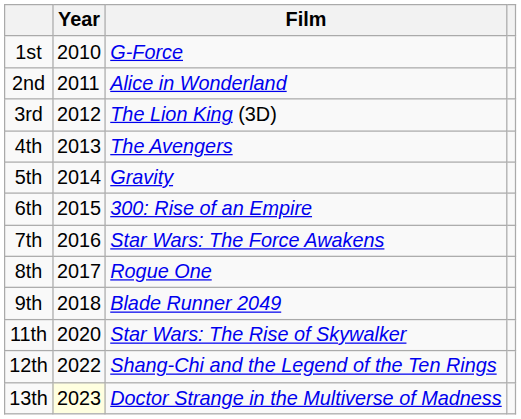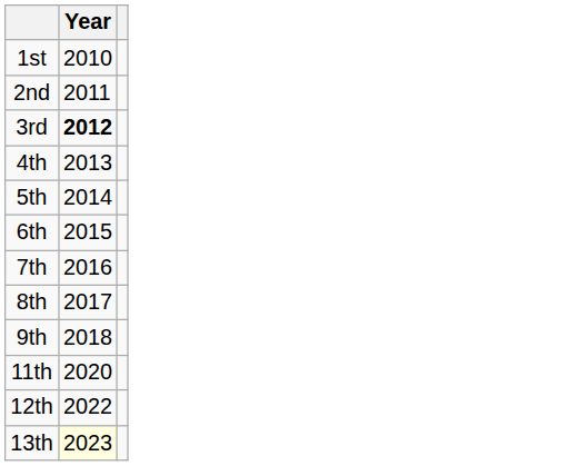 <table class="wikitable">
 <tr>
 <th scope="col"></th>
 <th scope="col">Year</th>
-<th scope="col">Film</th>
 <th scope="col"></th>
 </tr>
 <tr>
 <td scope="row" style="text-align: center;">1st</td>
 <td>2010</td>
-<td><em><a href='#'>G-Force</a></em></td>
 <td style="text-align: center;"></td>
 </tr>
 <tr>
 <td scope="row" style="text-align: center;">2nd</td>
 <td>2011</td>
-<td><em><a href='#'>Alice in Wonderland</a></em></td>
 <td style="text-align: center;"></td>
 </tr>
 <tr>
 <td scope="row" style="text-align: center;">3rd</td>
-<td>2012</td>
-<td><em><a href='#'>The Lion King</a></em> (3D)</td>
+<td><strong>2012</strong></td>
 <td style="text-align: center;"></td>
 </tr>
 <tr>
 <td scope="row" style="text-align: center;">4th</td>
 <td>2013</td>
-<td><em><a href='#'>The Avengers</a></em></td>
 <td style="text-align: center;"></td>
 </tr>
 <tr>
 <td scope="row" style="text-align: center;">5th</td>
 <td>2014</td>
-<td><em><a href='#'>Gravity</a></em></td>
 <td style="text-align: center;"></td>
 </tr>
 <tr>
 <td scope="row" style="text-align: center;">6th</td>
 <td>2015</td>
-<td><em><a href='#'>300: Rise of an Empire</a></em></td>
 <td style="text-align: center;"></td>
 </tr>
 <tr>
 <td scope="row" style="text-align: center;">7th</td>
 <td>2016</td>
-<td><em><a href='#'>Star Wars: The Force Awakens</a></em></td>
 <td style="text-align: center;"></td>
 </tr>
 <tr>
 <td scope="row" style="text-align: center;">8th</td>
 <td>2017</td>
-<td><em><a href='#'>Rogue One</a></em></td>
 <td style="text-align: center;"></td>
 </tr>
 <tr>
 <td scope="row" style="text-align: center;">9th</td>
 <td>2018</td>
-<td><em><a href='#'>Blade Runner 2049</a></em></td>
 <td style="text-align: center;"></td>
 </tr>
 <tr>
 <td scope="row" style="text-align: center;">11th</td>
 <td>2020</td>
-<td><em><a href='#'>Star Wars: The Rise of Skywalker</a></em></td>
 <td style="text-align: center;"></td>
 </tr>
 <tr>
 <td scope="row" style="text-align: center;">12th</td>
 <td>2022</td>
-<td><em><a href='#'>Shang-Chi and the Legend of the Ten Rings</a></em></td>
 <td style="text-align: center;"></td>
 </tr>
 <tr>
 <td scope="row" style="text-align: center;">13th</td>
 <td style="background: lightyellow;">2023</td>
-<td><em><a href='#'>Doctor Strange in the Multiverse of Madness</a></em></td>
 <td style="text-align: center;"></td>
 </tr>
 </table>
